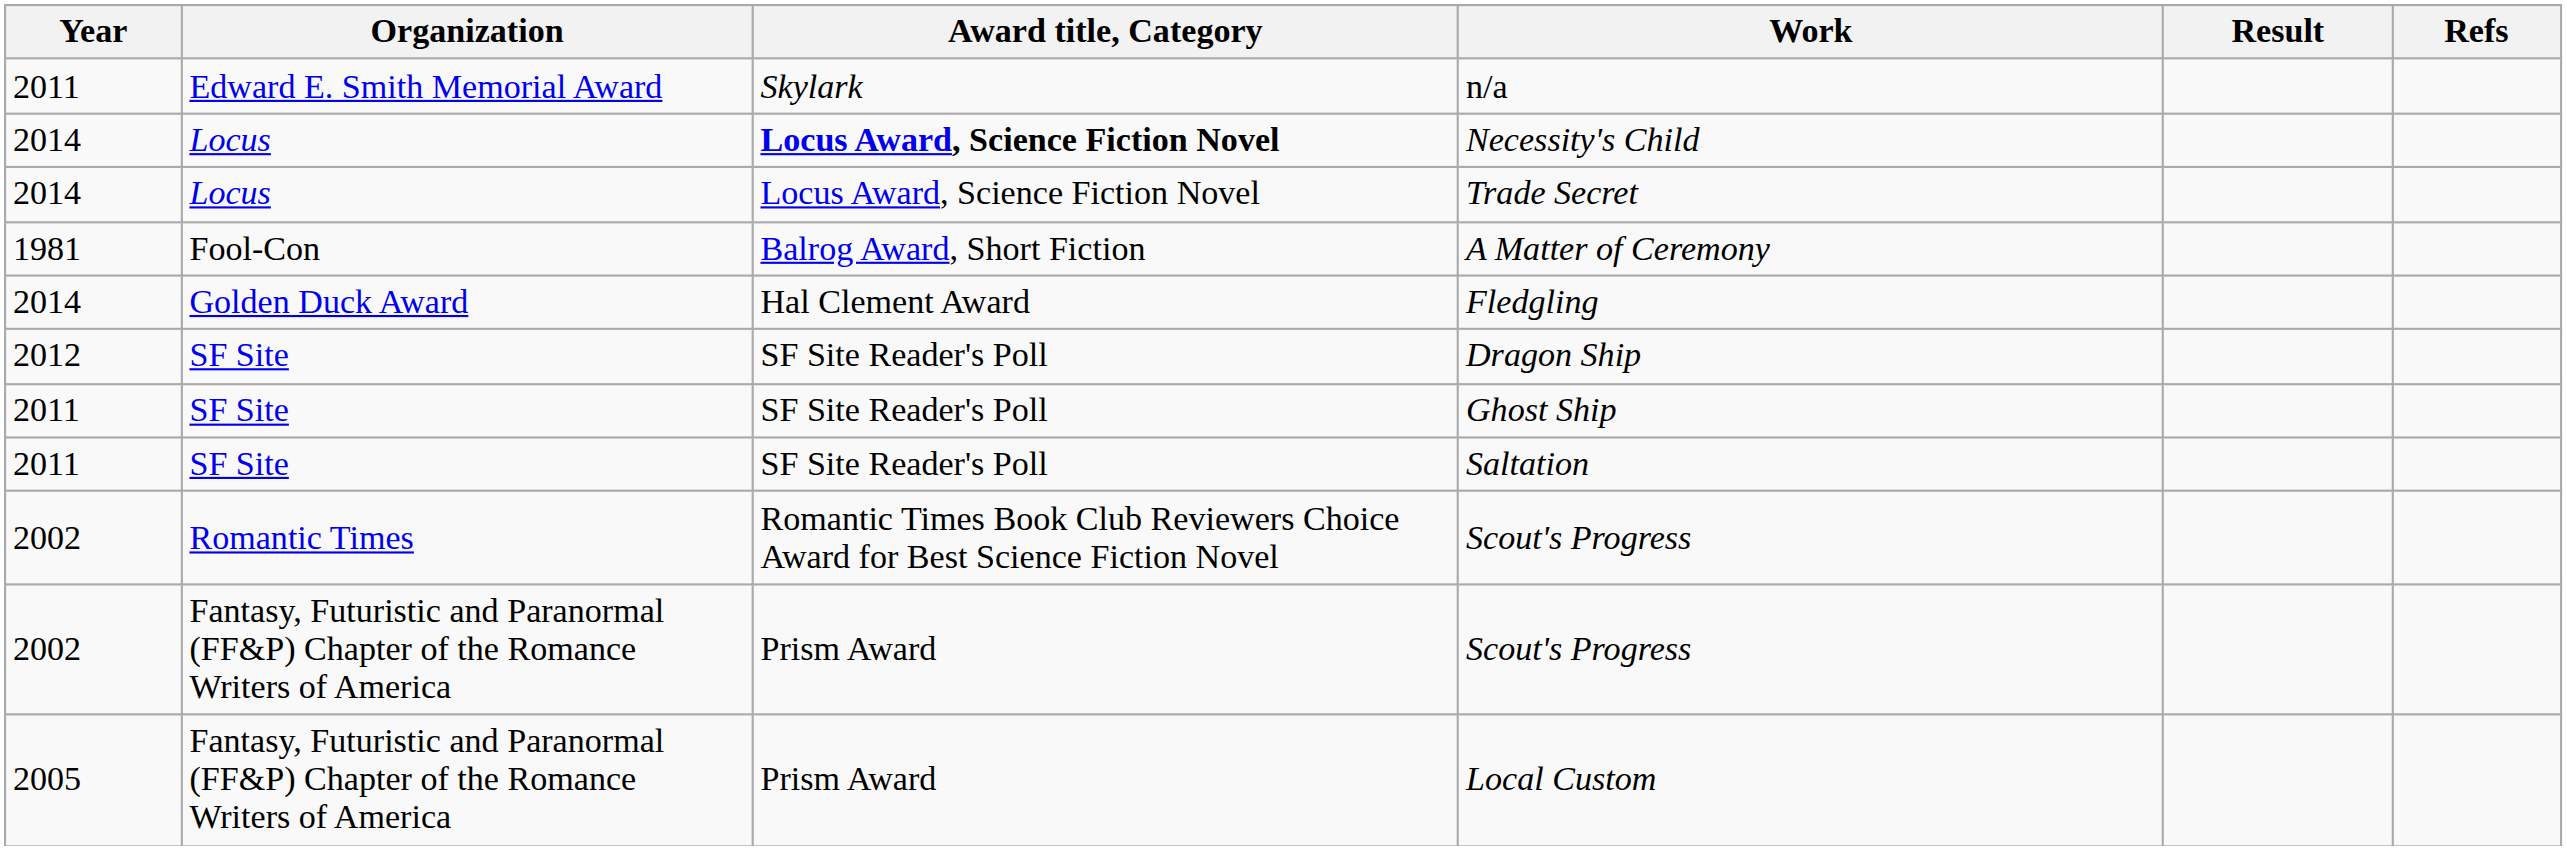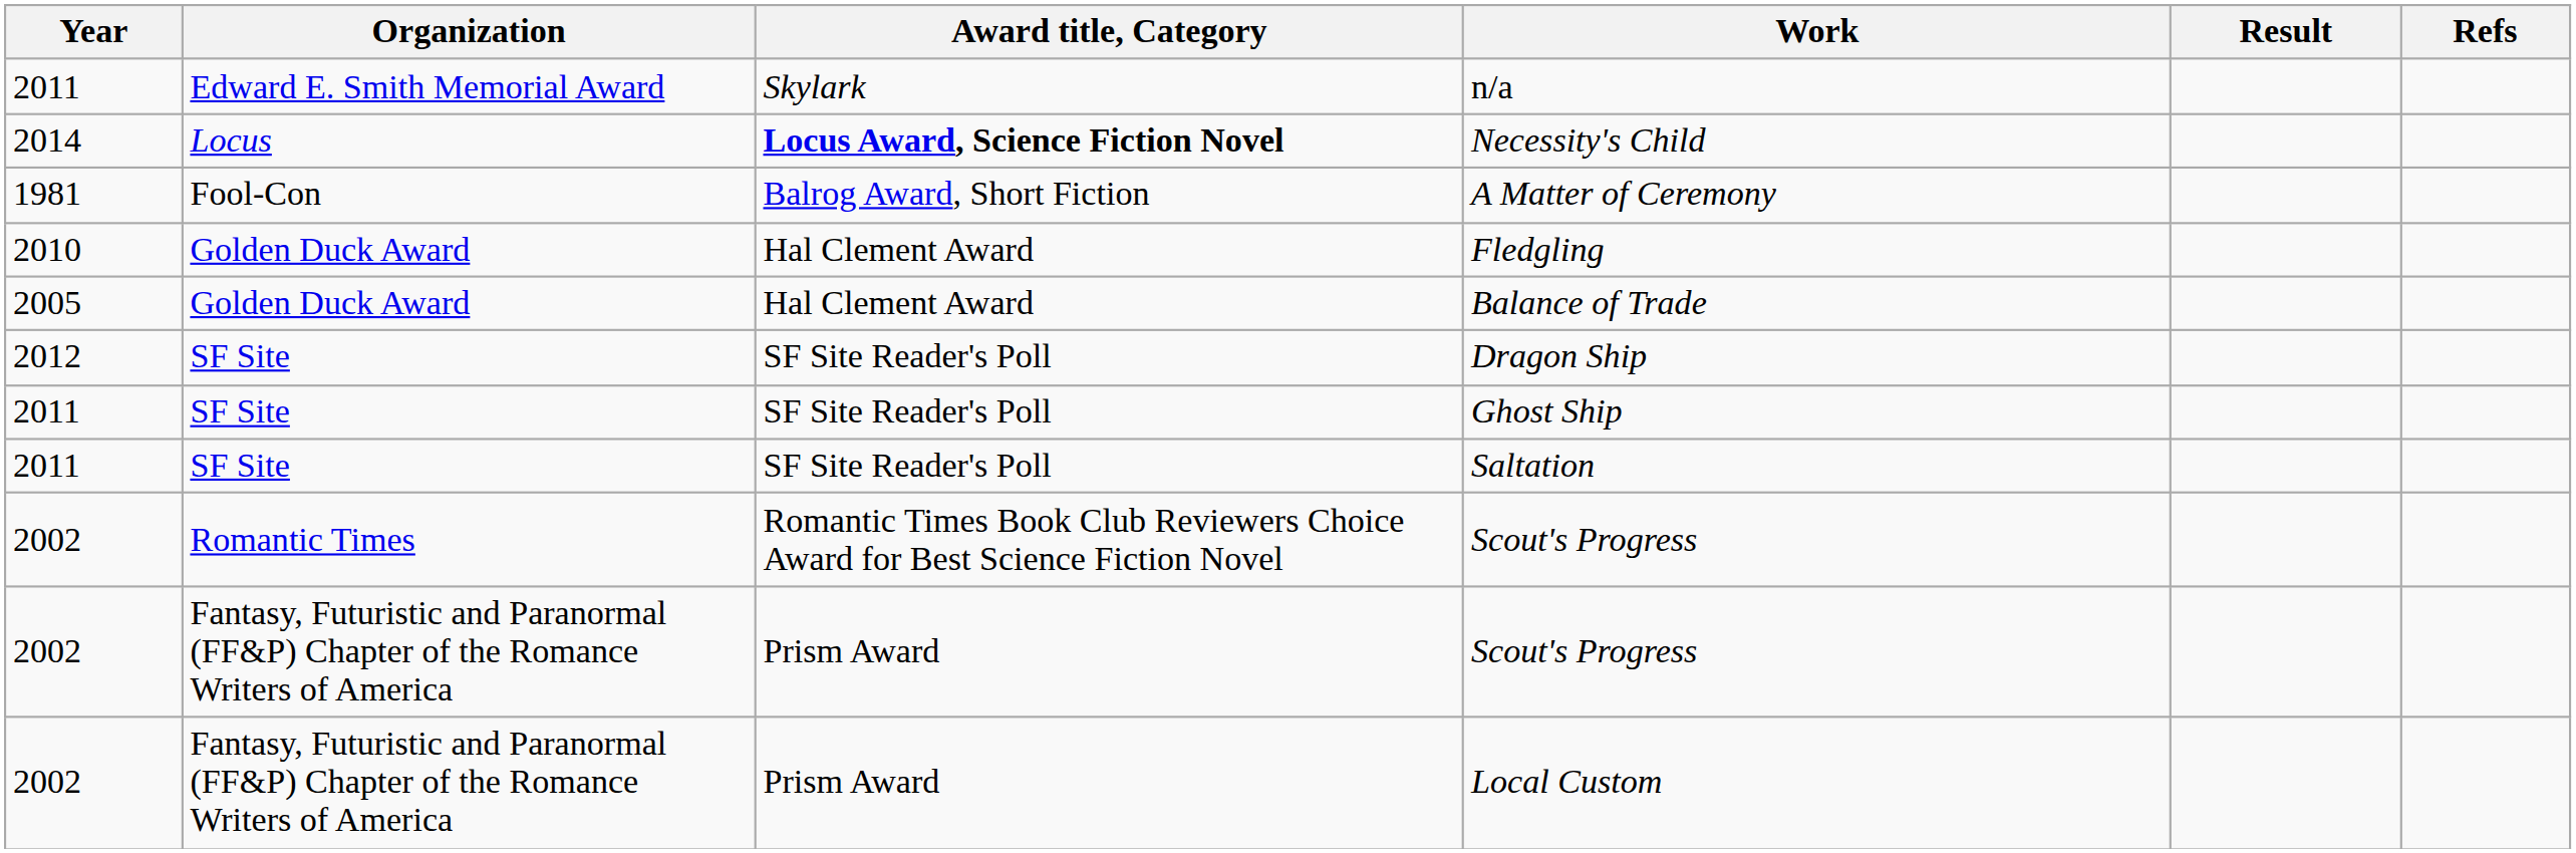 <table class="wikitable" style="width:95%;" cellpadding="5">
 <tr>
 <th scope="col" style="width:30px;">Year</th>
 <th scope="col" style="width:120px;">Organization</th>
 <th scope="col" style="width:150px;">Award title, Category</th>
 <th scope="col" style="width:150px;">Work</th>
 <th scope="col" style="width:10px;">Result</th>
 <th scope="col" style="width:10px;">Refs<br></th>
 </tr>
 <tr>
 <td>2011</td>
 <td><a href='#'>Edward E. Smith Memorial Award</a></td>
 <td><em>Skylark</em></td>
 <td>n/a</td>
 <td></td>
 <td></td>
 </tr>
 <tr>
 <td>2014</td>
 <td><em><a href='#'>Locus</a></em></td>
 <td><strong><a href='#'>Locus Award</a>, Science Fiction Novel</strong></td>
 <td><em>Necessity's Child</em></td>
 <td></td>
 <td></td>
 </tr>
 <tr>
-<td>2014</td>
-<td><em><a href='#'>Locus</a></em></td>
-<td><a href='#'>Locus Award</a>, Science Fiction Novel</td>
-<td><em>Trade Secret</em></td>
-<td></td>
-<td></td>
-</tr>
-<tr>
 <td>1981</td>
 <td>Fool-Con</td>
 <td><a href='#'>Balrog Award</a>, Short Fiction</td>
 <td><em>A Matter of Ceremony</em></td>
 <td></td>
 <td></td>
 </tr>
 <tr>
-<td>2014</td>
+<td>2010</td>
 <td><a href='#'>Golden Duck Award</a></td>
 <td>Hal Clement Award</td>
 <td><em>Fledgling</em></td>
+<td></td>
+<td></td>
+</tr>
+<tr>
+<td>2005</td>
+<td><a href='#'>Golden Duck Award</a></td>
+<td>Hal Clement Award</td>
+<td><em>Balance of Trade</em></td>
 <td></td>
 <td></td>
 </tr>
 <tr>
 <td>2012</td>
 <td><a href='#'>SF Site</a></td>
 <td>SF Site Reader's Poll</td>
 <td><em>Dragon Ship</em></td>
 <td></td>
 <td></td>
 </tr>
 <tr>
 <td>2011</td>
 <td><a href='#'>SF Site</a></td>
 <td>SF Site Reader's Poll</td>
 <td><em>Ghost Ship</em></td>
 <td></td>
 <td></td>
 </tr>
 <tr>
 <td>2011</td>
 <td><a href='#'>SF Site</a></td>
 <td>SF Site Reader's Poll</td>
 <td><em>Saltation</em></td>
 <td></td>
 <td></td>
 </tr>
 <tr>
 <td>2002</td>
 <td><a href='#'>Romantic Times</a></td>
 <td>Romantic Times Book Club Reviewers Choice Award for Best Science Fiction Novel</td>
 <td><em>Scout's Progress</em></td>
 <td></td>
 <td></td>
 </tr>
 <tr>
 <td>2002</td>
 <td>Fantasy, Futuristic and Paranormal (FF&P) Chapter of the Romance Writers of America</td>
 <td>Prism Award</td>
 <td><em>Scout's Progress</em></td>
 <td></td>
 <td></td>
 </tr>
 <tr>
-<td>2005</td>
+<td>2002</td>
 <td>Fantasy, Futuristic and Paranormal (FF&P) Chapter of the Romance Writers of America</td>
 <td>Prism Award</td>
 <td><em>Local Custom</em></td>
 <td></td>
 <td></td>
 </tr>
 </table>
